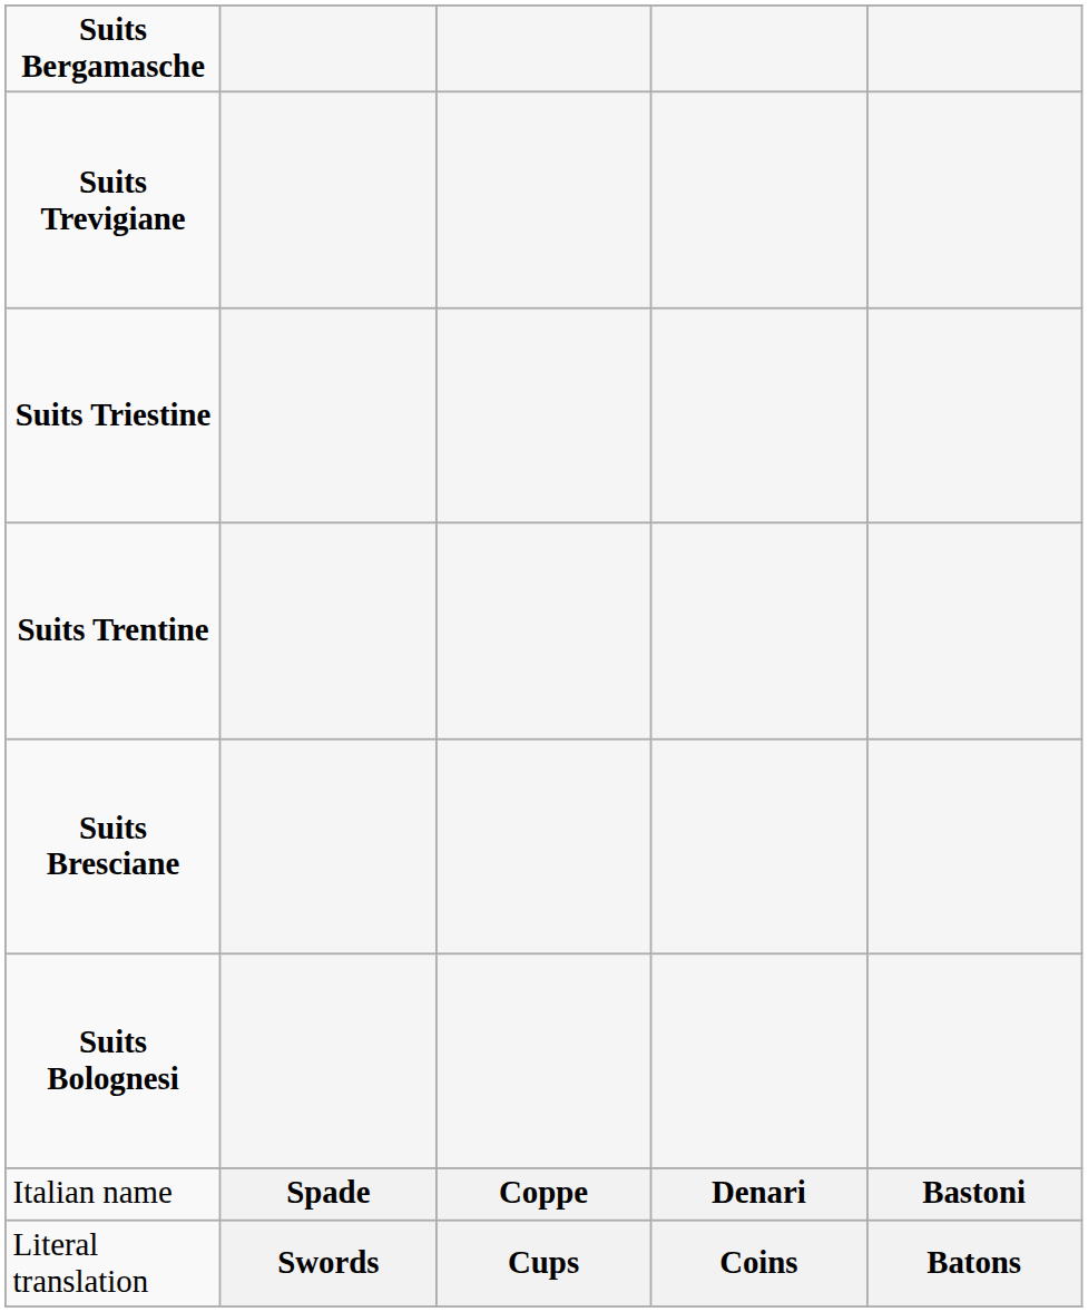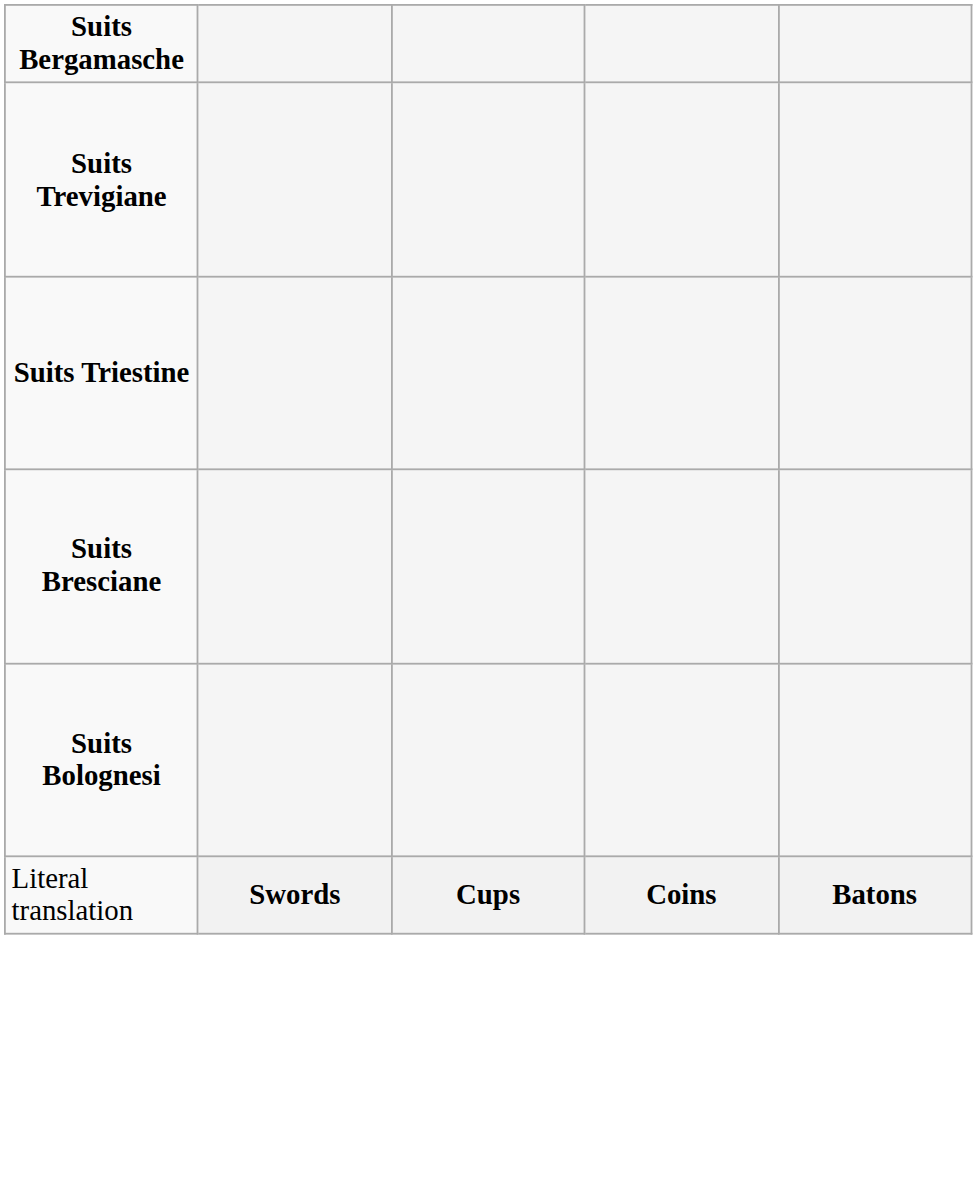 <table class="wikitable" style="text-align:center;">
 <tr>
 <td width="100px"><strong>Suits Bergamasche</strong></td>
 <td width="100px" bgcolor="whitesmoke"></td>
 <td width="100px" bgcolor="whitesmoke"></td>
 <td width="100px" bgcolor="whitesmoke"></td>
 <td width="100px" bgcolor="whitesmoke"></td>
 </tr>
 <tr>
 <td width="100px"><strong>Suits Trevigiane</strong></td>
 <td width="100px" height="100px" bgcolor="whitesmoke"></td>
 <td width="100px" bgcolor="whitesmoke"></td>
 <td width="100px" bgcolor="whitesmoke"></td>
 <td width="100px" bgcolor="whitesmoke"></td>
 </tr>
 <tr>
 <td width="100px"><strong>Suits Triestine</strong></td>
 <td width="100px" height="100px" bgcolor="whitesmoke"></td>
 <td width="100px" bgcolor="whitesmoke"></td>
 <td width="100px" bgcolor="whitesmoke"></td>
 <td width="100px" bgcolor="whitesmoke"></td>
 </tr>
 <tr>
-<td width="100px"><strong>Suits Trentine</strong></td>
-<td width="100px" height="100px" bgcolor="whitesmoke"></td>
-<td width="100px" bgcolor="whitesmoke"></td>
-<td width="100px" bgcolor="whitesmoke"></td>
-<td width="100px" bgcolor="whitesmoke"></td>
-</tr>
-<tr>
 <td width="100px"><strong>Suits Bresciane</strong></td>
 <td width="100px" height="100px" bgcolor="whitesmoke"></td>
 <td width="100px" bgcolor="whitesmoke"></td>
 <td width="100px" bgcolor="whitesmoke"></td>
 <td width="100px" bgcolor="whitesmoke"></td>
 </tr>
 <tr>
 <td width="100px"><strong>Suits Bolognesi</strong></td>
 <td width="100px" height="100px" bgcolor="whitesmoke"></td>
 <td width="100px" bgcolor="whitesmoke"></td>
 <td width="100px" bgcolor="whitesmoke"></td>
 <td width="100px" bgcolor="whitesmoke"></td>
 </tr>
 <tr>
-<td align="left">Italian name</td>
-<th align="center">Spade</th>
-<th align="center">Coppe</th>
-<th align="center">Denari</th>
-<th align="center">Bastoni</th>
-</tr>
-<tr>
 <td align="left">Literal translation</td>
 <th align="center">Swords</th>
 <th align="center">Cups</th>
 <th align="center">Coins</th>
 <th align="center">Batons</th>
 </tr>
 </table>
